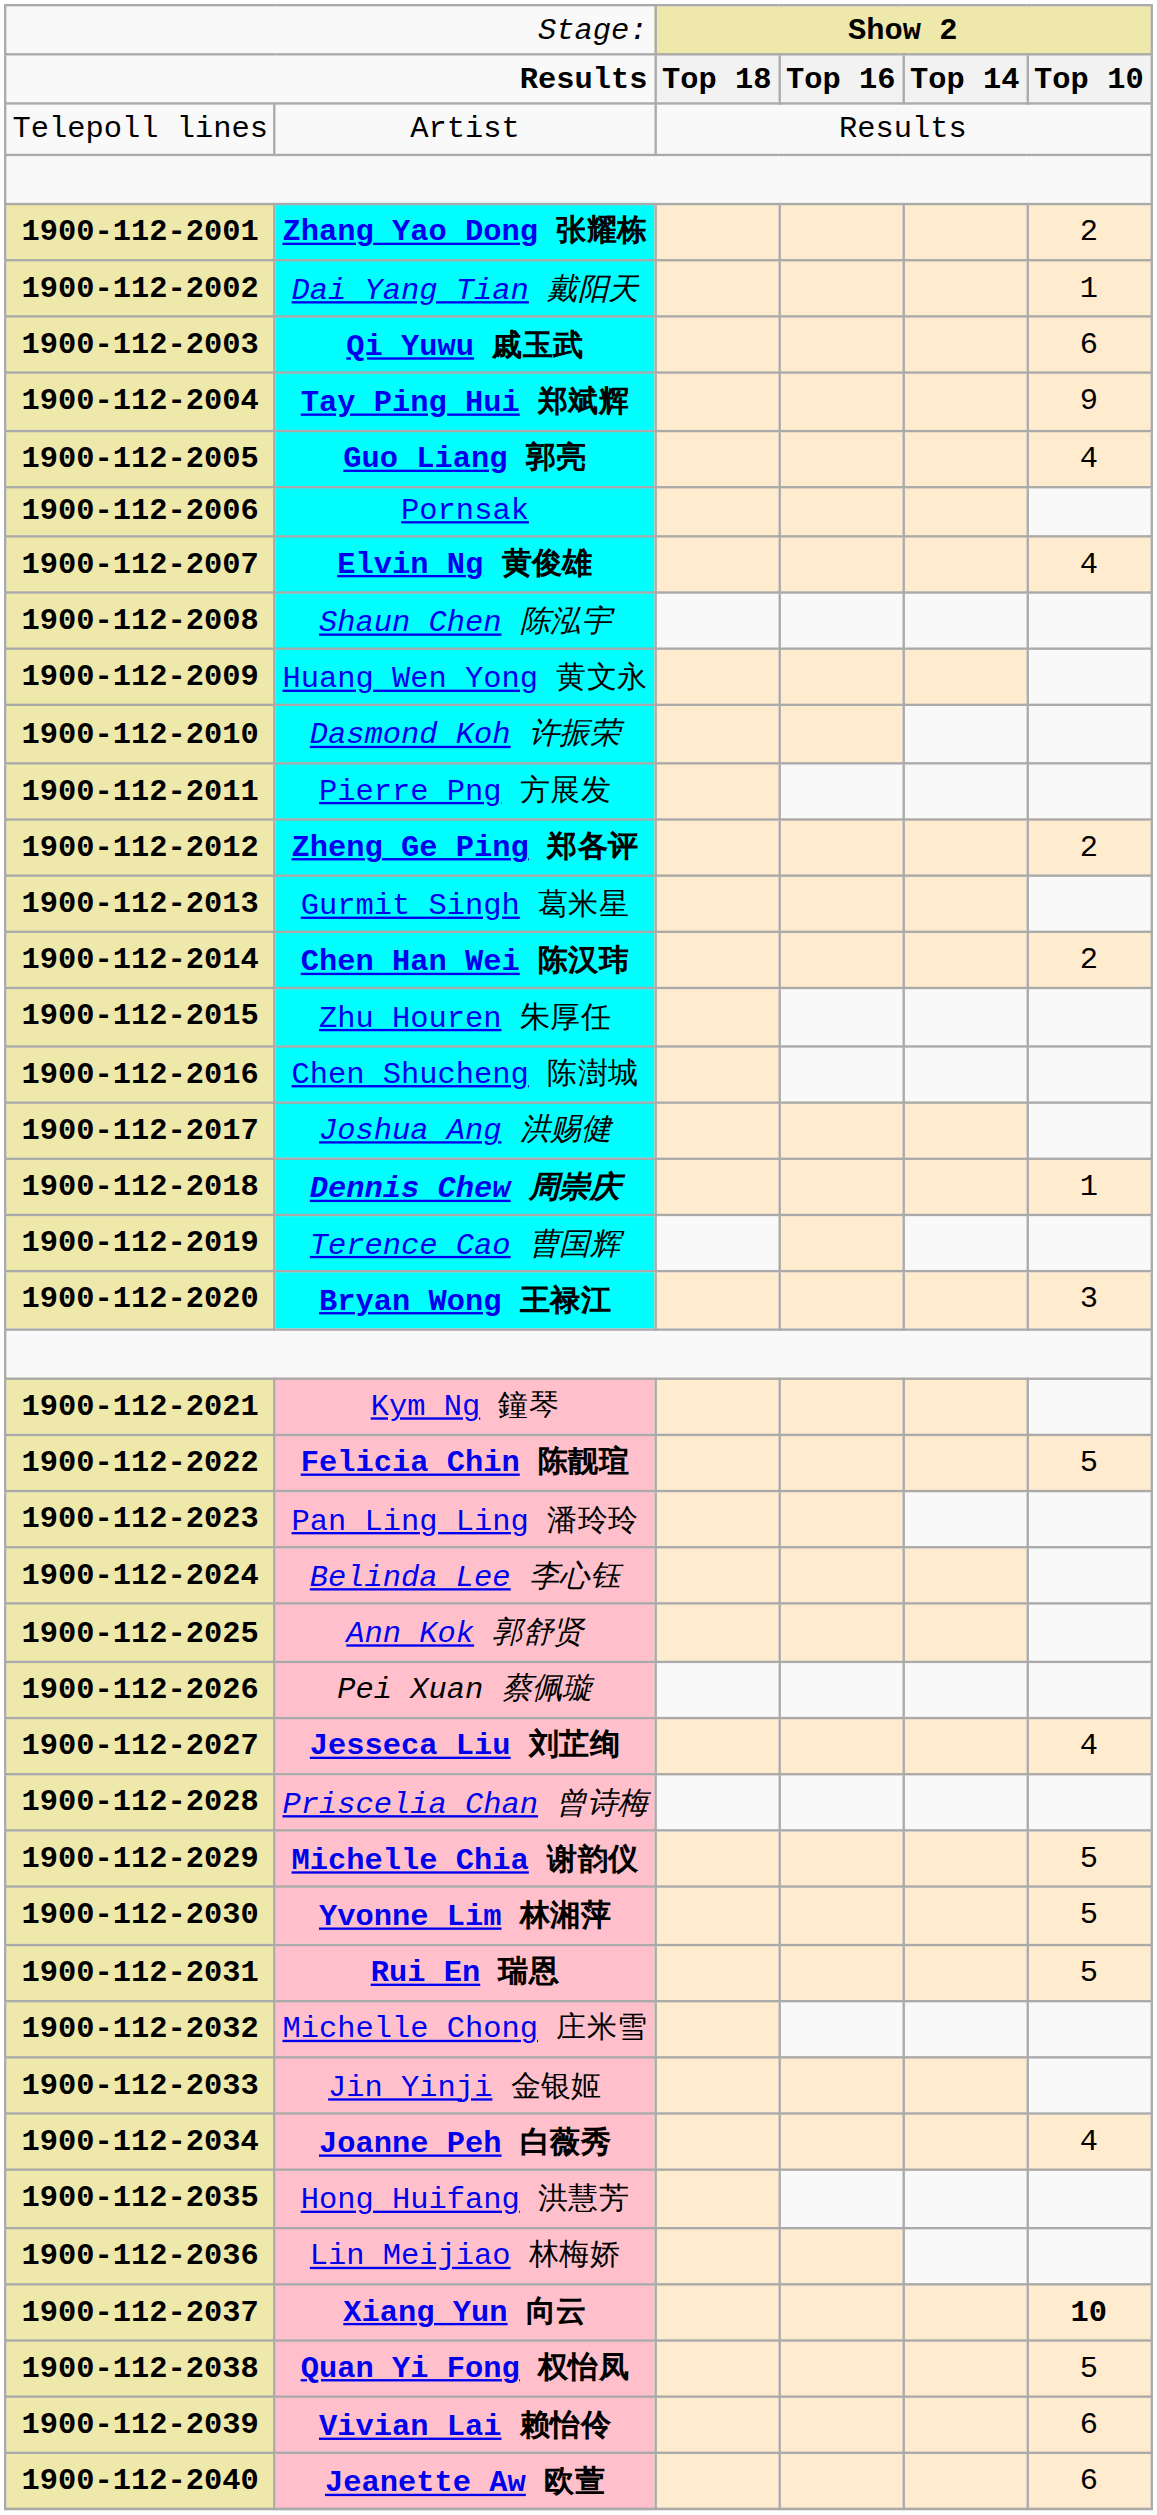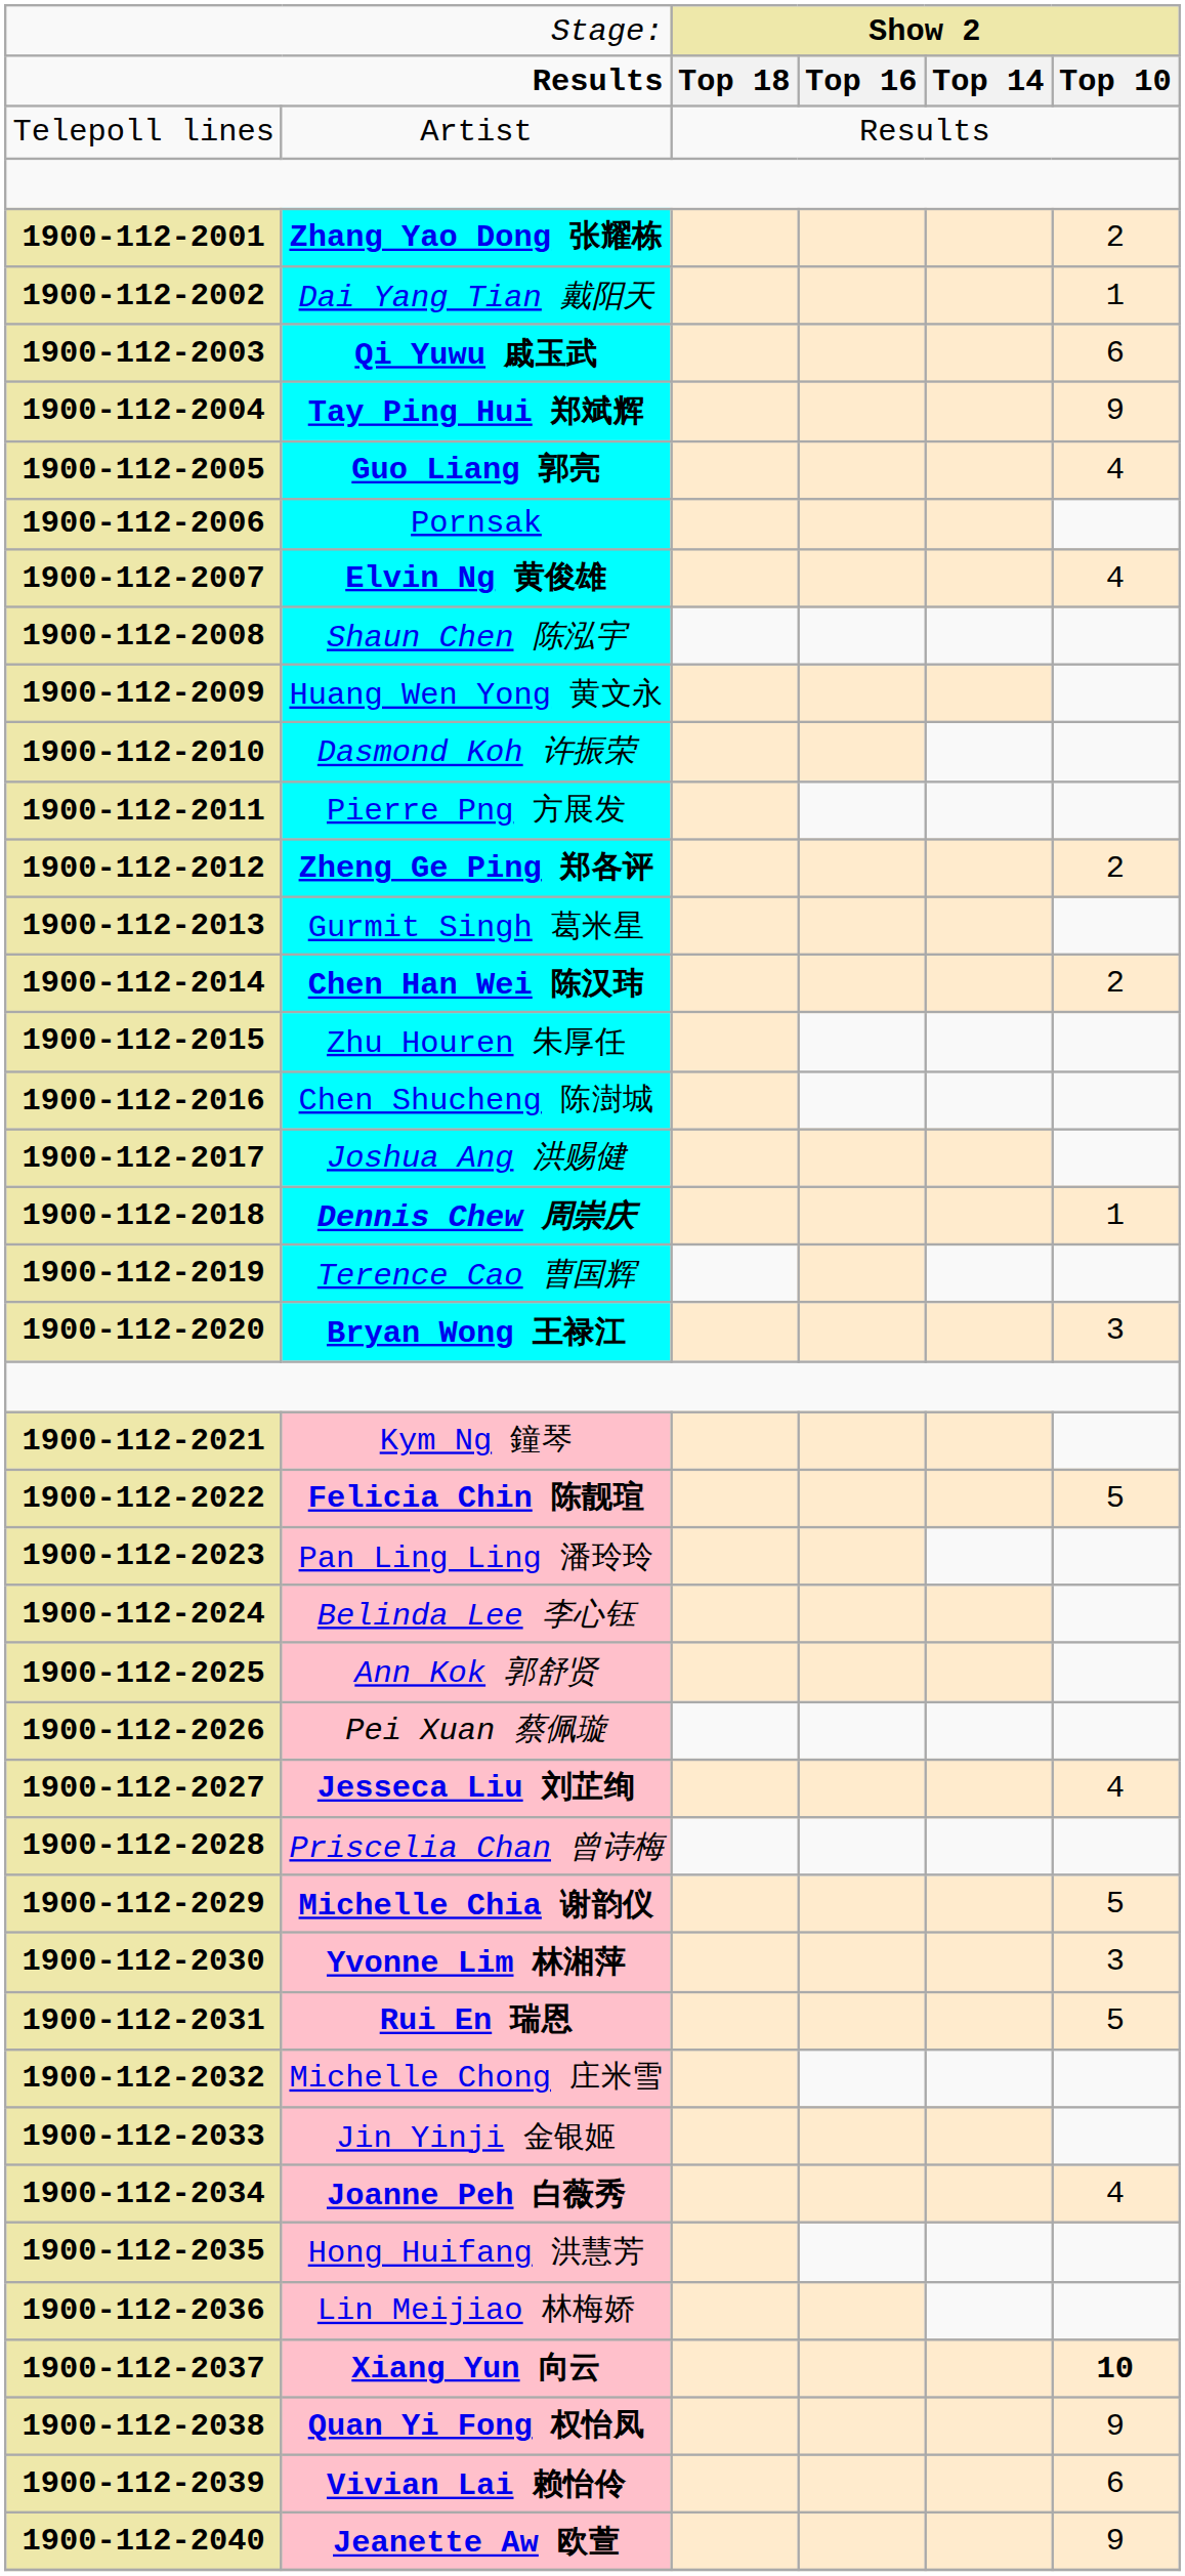 <table class="wikitable">
 <tr>
 <td colspan=2 align="right"><em>Stage:</em></td>
 <td colspan=7 bgcolor="palegoldenrod" align="center"><strong>Show 2</strong></td>
 </tr>
 <tr>
 <td colspan=2 align="right"><strong>Results</strong></td>
 <th align="center">Top 18</th>
 <th align="center">Top 16</th>
 <th align="center">Top 14</th>
 <th align="center">Top 10</th>
 </tr>
 <tr>
 <td colspan=1 align="center">Telepoll lines</td>
 <td colspan=1 align="center">Artist</td>
 <td colspan=8 align="center">Results</td>
 </tr>
 <tr>
 <td colspan=10 align="center"><br><div></div></td>
 </tr>
 <tr>
 <td bgcolor="palegoldenrod" align="center"><strong>1900-112-2001</strong></td>
 <td bgcolor="cyan" align="center"><strong><a href='#'>Zhang Yao Dong</a> 张耀栋</strong></td>
 <td bgcolor="#FFEBCD"></td>
 <td bgcolor="#FFEBCD"></td>
 <td bgcolor="#FFEBCD"></td>
 <td bgcolor="#FFEBCD" align="center">2</td>
 </tr>
 <tr>
 <td bgcolor="palegoldenrod" align="center"><strong>1900-112-2002</strong></td>
 <td bgcolor="cyan" align="center"><em><a href='#'>Dai Yang Tian</a> 戴阳天</em></td>
 <td bgcolor="#FFEBCD"></td>
 <td bgcolor="#FFEBCD"></td>
 <td bgcolor="#FFEBCD"></td>
 <td bgcolor="#FFEBCD" align="center">1</td>
 </tr>
 <tr>
 <td bgcolor="palegoldenrod" align="center"><strong>1900-112-2003</strong></td>
 <td bgcolor="cyan" align="center"><strong><a href='#'>Qi Yuwu</a> 戚玉武</strong></td>
 <td bgcolor="#FFEBCD"></td>
 <td bgcolor="#FFEBCD"></td>
 <td bgcolor="#FFEBCD"></td>
 <td bgcolor="#FFEBCD" align="center">6</td>
 </tr>
 <tr>
 <td bgcolor="palegoldenrod" align="center"><strong>1900-112-2004</strong></td>
 <td bgcolor="cyan" align="center"><strong><a href='#'>Tay Ping Hui</a> 郑斌辉</strong></td>
 <td bgcolor="#FFEBCD"></td>
 <td bgcolor="#FFEBCD"></td>
 <td bgcolor="#FFEBCD"></td>
 <td bgcolor="#FFEBCD" align="center">9</td>
 </tr>
 <tr>
 <td bgcolor="palegoldenrod" align="center"><strong>1900-112-2005</strong></td>
 <td bgcolor="cyan" align="center"><strong><a href='#'>Guo Liang</a> 郭亮</strong></td>
 <td bgcolor="#FFEBCD"></td>
 <td bgcolor="#FFEBCD"></td>
 <td bgcolor="#FFEBCD"></td>
 <td bgcolor="#FFEBCD" align="center">4</td>
 </tr>
 <tr>
 <td bgcolor="palegoldenrod" align="center"><strong>1900-112-2006</strong></td>
 <td bgcolor="cyan" align="center"><a href='#'>Pornsak</a></td>
 <td bgcolor="#FFEBCD"></td>
 <td bgcolor="#FFEBCD"></td>
 <td bgcolor="#FFEBCD"></td>
 <td></td>
 </tr>
 <tr>
 <td bgcolor="palegoldenrod" align="center"><strong>1900-112-2007</strong></td>
 <td bgcolor="cyan" align="center"><strong><a href='#'>Elvin Ng</a> 黄俊雄</strong></td>
 <td bgcolor="#FFEBCD"></td>
 <td bgcolor="#FFEBCD"></td>
 <td bgcolor="#FFEBCD"></td>
 <td bgcolor="#FFEBCD" align="center">4</td>
 </tr>
 <tr>
 <td bgcolor="palegoldenrod" align="center"><strong>1900-112-2008</strong></td>
 <td bgcolor="cyan" align="center"><em><a href='#'>Shaun Chen</a> 陈泓宇</em></td>
 <td></td>
 <td></td>
 <td></td>
 <td></td>
 </tr>
 <tr>
 <td bgcolor="palegoldenrod" align="center"><strong>1900-112-2009</strong></td>
 <td bgcolor="cyan" align="center"><a href='#'>Huang Wen Yong</a> 黄文永</td>
 <td bgcolor="#FFEBCD"></td>
 <td bgcolor="#FFEBCD"></td>
 <td bgcolor="#FFEBCD"></td>
 <td></td>
 </tr>
 <tr>
 <td bgcolor="palegoldenrod" align="center"><strong>1900-112-2010</strong></td>
 <td bgcolor="cyan" align="center"><em><a href='#'>Dasmond Koh</a> 许振荣</em></td>
 <td bgcolor="#FFEBCD"></td>
 <td bgcolor="#FFEBCD"></td>
 <td></td>
 <td></td>
 </tr>
 <tr>
 <td bgcolor="palegoldenrod" align="center"><strong>1900-112-2011</strong></td>
 <td bgcolor="cyan" align="center"><a href='#'>Pierre Png</a> 方展发</td>
 <td bgcolor="#FFEBCD"></td>
 <td></td>
 <td></td>
 <td></td>
 </tr>
 <tr>
 <td bgcolor="palegoldenrod" align="center"><strong>1900-112-2012</strong></td>
 <td bgcolor="cyan" align="center"><strong><a href='#'>Zheng Ge Ping</a> 郑各评</strong></td>
 <td bgcolor="#FFEBCD"></td>
 <td bgcolor="#FFEBCD"></td>
 <td bgcolor="#FFEBCD"></td>
 <td bgcolor="#FFEBCD" align="center">2</td>
 </tr>
 <tr>
 <td bgcolor="palegoldenrod" align="center"><strong>1900-112-2013</strong></td>
 <td bgcolor="cyan" align="center"><a href='#'>Gurmit Singh</a> 葛米星</td>
 <td bgcolor="#FFEBCD"></td>
 <td bgcolor="#FFEBCD"></td>
 <td bgcolor="#FFEBCD"></td>
 <td></td>
 </tr>
 <tr>
 <td bgcolor="palegoldenrod" align="center"><strong>1900-112-2014</strong></td>
 <td bgcolor="cyan" align="center"><strong><a href='#'>Chen Han Wei</a> 陈汉玮</strong></td>
 <td bgcolor="#FFEBCD"></td>
 <td bgcolor="#FFEBCD"></td>
 <td bgcolor="#FFEBCD"></td>
 <td bgcolor="#FFEBCD" align="center">2</td>
 </tr>
 <tr>
 <td bgcolor="palegoldenrod" align="center"><strong>1900-112-2015</strong></td>
 <td bgcolor="cyan" align="center"><a href='#'>Zhu Houren</a> 朱厚任</td>
 <td bgcolor="#FFEBCD"></td>
 <td></td>
 <td></td>
 <td></td>
 </tr>
 <tr>
 <td bgcolor="palegoldenrod" align="center"><strong>1900-112-2016</strong></td>
 <td bgcolor="cyan" align="center"><a href='#'>Chen Shucheng</a> 陈澍城</td>
 <td bgcolor="#FFEBCD"></td>
 <td></td>
 <td></td>
 <td></td>
 </tr>
 <tr>
 <td bgcolor="palegoldenrod" align="center"><strong>1900-112-2017</strong></td>
 <td bgcolor="cyan" align="center"><em><a href='#'>Joshua Ang</a> 洪赐健</em></td>
 <td bgcolor="#FFEBCD"></td>
 <td bgcolor="#FFEBCD"></td>
 <td bgcolor="#FFEBCD"></td>
 <td></td>
 </tr>
 <tr>
 <td bgcolor="palegoldenrod" align="center"><strong>1900-112-2018</strong></td>
 <td bgcolor="cyan" align="center"><strong><em><a href='#'>Dennis Chew</a> 周崇庆</em></strong></td>
 <td bgcolor="#FFEBCD"></td>
 <td bgcolor="#FFEBCD"></td>
 <td bgcolor="#FFEBCD"></td>
 <td bgcolor="#FFEBCD" align="center">1</td>
 </tr>
 <tr>
 <td bgcolor="palegoldenrod" align="center"><strong>1900-112-2019</strong></td>
 <td bgcolor="cyan" align="center"><em><a href='#'>Terence Cao</a> 曹国辉</em></td>
 <td></td>
 <td bgcolor="#FFEBCD"></td>
 <td></td>
 <td></td>
 </tr>
 <tr>
 <td bgcolor="palegoldenrod" align="center"><strong>1900-112-2020</strong></td>
 <td bgcolor="cyan" align="center"><strong><a href='#'>Bryan Wong</a> 王禄江</strong></td>
 <td bgcolor="#FFEBCD"></td>
 <td bgcolor="#FFEBCD"></td>
 <td bgcolor="#FFEBCD"></td>
 <td bgcolor="#FFEBCD" align="center">3</td>
 </tr>
 <tr>
 <td colspan=10 align="center"><br><div></div></td>
 </tr>
 <tr>
 <td bgcolor="palegoldenrod" align="center"><strong>1900-112-2021</strong></td>
 <td bgcolor="pink"align="center"><a href='#'>Kym Ng</a> 鐘琴</td>
 <td bgcolor="#FFEBCD"></td>
 <td bgcolor="#FFEBCD"></td>
 <td bgcolor="#FFEBCD"></td>
 <td></td>
 </tr>
 <tr>
 <td bgcolor="palegoldenrod" align="center"><strong>1900-112-2022</strong></td>
 <td bgcolor="pink" align="center"><strong><a href='#'>Felicia Chin</a> 陈靓瑄</strong></td>
 <td bgcolor="#FFEBCD"></td>
 <td bgcolor="#FFEBCD"></td>
 <td bgcolor="#FFEBCD"></td>
 <td bgcolor="#FFEBCD" align="center">5</td>
 </tr>
 <tr>
 <td bgcolor="palegoldenrod" align="center"><strong>1900-112-2023</strong></td>
 <td bgcolor="pink" align="center"><a href='#'>Pan Ling Ling</a> 潘玲玲</td>
 <td bgcolor="#FFEBCD"></td>
 <td bgcolor="#FFEBCD"></td>
 <td></td>
 <td></td>
 </tr>
 <tr>
 <td bgcolor="palegoldenrod" align="center"><strong>1900-112-2024</strong></td>
 <td bgcolor="pink" align="center"><em><a href='#'>Belinda Lee</a> 李心钰</em></td>
 <td bgcolor="#FFEBCD"></td>
 <td bgcolor="#FFEBCD"></td>
 <td bgcolor="#FFEBCD"></td>
 <td></td>
 </tr>
 <tr>
 <td bgcolor="palegoldenrod" align="center"><strong>1900-112-2025</strong></td>
 <td bgcolor="pink" align="center"><em><a href='#'>Ann Kok</a> 郭舒贤</em></td>
 <td bgcolor="#FFEBCD"></td>
 <td bgcolor="#FFEBCD"></td>
 <td bgcolor="#FFEBCD"></td>
 <td></td>
 </tr>
 <tr>
 <td bgcolor="palegoldenrod" align="center"><strong>1900-112-2026</strong></td>
 <td bgcolor="pink" align="center"><em>Pei Xuan 蔡佩璇</em></td>
 <td></td>
 <td></td>
 <td></td>
 <td></td>
 </tr>
 <tr>
 <td bgcolor="palegoldenrod" align="center"><strong>1900-112-2027</strong></td>
 <td bgcolor="pink" align="center"><strong><a href='#'>Jesseca Liu</a> 刘芷绚</strong></td>
 <td bgcolor="#FFEBCD"></td>
 <td bgcolor="#FFEBCD"></td>
 <td bgcolor="#FFEBCD"></td>
 <td bgcolor="#FFEBCD" align="center">4</td>
 </tr>
 <tr>
 <td bgcolor="palegoldenrod" align="center"><strong>1900-112-2028</strong></td>
 <td bgcolor="pink" align="center"><em><a href='#'>Priscelia Chan</a> 曾诗梅</em></td>
 <td></td>
 <td></td>
 <td></td>
 <td></td>
 </tr>
 <tr>
 <td bgcolor="palegoldenrod" align="center"><strong>1900-112-2029</strong></td>
 <td bgcolor="pink" align="center"><strong><a href='#'>Michelle Chia</a> 谢韵仪</strong></td>
 <td bgcolor="#FFEBCD"></td>
 <td bgcolor="#FFEBCD"></td>
 <td bgcolor="#FFEBCD"></td>
 <td bgcolor="#FFEBCD" align="center">5</td>
 </tr>
 <tr>
 <td bgcolor="palegoldenrod" align="center"><strong>1900-112-2030</strong></td>
 <td bgcolor="pink" align="center"><strong><a href='#'>Yvonne Lim</a> 林湘萍</strong></td>
 <td bgcolor="#FFEBCD"></td>
 <td bgcolor="#FFEBCD"></td>
 <td bgcolor="#FFEBCD"></td>
-<td bgcolor="#FFEBCD" align="center">5</td>
+<td bgcolor="#FFEBCD" align="center">3</td>
 </tr>
 <tr>
 <td bgcolor="palegoldenrod" align="center"><strong>1900-112-2031</strong></td>
 <td bgcolor="pink" align="center"><strong><a href='#'>Rui En</a> 瑞恩</strong></td>
 <td bgcolor="#FFEBCD"></td>
 <td bgcolor="#FFEBCD"></td>
 <td bgcolor="#FFEBCD"></td>
 <td bgcolor="#FFEBCD" align="center">5</td>
 </tr>
 <tr>
 <td bgcolor="palegoldenrod" align="center"><strong>1900-112-2032</strong></td>
 <td bgcolor="pink" align="center"><a href='#'>Michelle Chong</a> 庄米雪</td>
 <td bgcolor="#FFEBCD"></td>
 <td></td>
 <td></td>
 <td></td>
 </tr>
 <tr>
 <td bgcolor="palegoldenrod" align="center"><strong>1900-112-2033</strong></td>
 <td bgcolor="pink" align="center"><a href='#'>Jin Yinji</a> 金银姬</td>
 <td bgcolor="#FFEBCD"></td>
 <td bgcolor="#FFEBCD"></td>
 <td bgcolor="#FFEBCD"></td>
 <td></td>
 </tr>
 <tr>
 <td bgcolor="palegoldenrod" align="center"><strong>1900-112-2034</strong></td>
 <td bgcolor="pink" align="center"><strong><a href='#'>Joanne Peh</a> 白薇秀</strong></td>
 <td bgcolor="#FFEBCD"></td>
 <td bgcolor="#FFEBCD"></td>
 <td bgcolor="#FFEBCD"></td>
 <td bgcolor="#FFEBCD" align="center">4</td>
 </tr>
 <tr>
 <td bgcolor="palegoldenrod" align="center"><strong>1900-112-2035</strong></td>
 <td bgcolor="pink" align="center"><a href='#'>Hong Huifang</a> 洪慧芳</td>
 <td bgcolor="#FFEBCD"></td>
 <td></td>
 <td></td>
 <td></td>
 </tr>
 <tr>
 <td bgcolor="palegoldenrod" align="center"><strong>1900-112-2036</strong></td>
 <td bgcolor="pink" align="center"><a href='#'>Lin Meijiao</a> 林梅娇</td>
 <td bgcolor="#FFEBCD"></td>
 <td bgcolor="#FFEBCD"></td>
 <td></td>
 <td></td>
 </tr>
 <tr>
 <td bgcolor="palegoldenrod" align="center"><strong>1900-112-2037</strong></td>
 <td bgcolor="pink" align="center"><strong><a href='#'>Xiang Yun</a> 向云</strong></td>
 <td bgcolor="#FFEBCD"></td>
 <td bgcolor="#FFEBCD"></td>
 <td bgcolor="#FFEBCD"></td>
 <td bgcolor="#FFEBCD" align="center"><strong>10</strong></td>
 </tr>
 <tr>
 <td bgcolor="palegoldenrod" align="center"><strong>1900-112-2038</strong></td>
 <td bgcolor="pink" align="center"><strong><a href='#'>Quan Yi Fong</a> 权怡凤</strong></td>
 <td bgcolor="#FFEBCD"></td>
 <td bgcolor="#FFEBCD"></td>
 <td bgcolor="#FFEBCD"></td>
-<td bgcolor="#FFEBCD" align="center">5</td>
+<td bgcolor="#FFEBCD" align="center">9</td>
 </tr>
 <tr>
 <td bgcolor="palegoldenrod" align="center"><strong>1900-112-2039</strong></td>
 <td bgcolor="pink" align="center"><strong><a href='#'>Vivian Lai</a> 赖怡伶</strong></td>
 <td bgcolor="#FFEBCD"></td>
 <td bgcolor="#FFEBCD"></td>
 <td bgcolor="#FFEBCD"></td>
 <td bgcolor="#FFEBCD" align="center">6</td>
 </tr>
 <tr>
 <td bgcolor="palegoldenrod" align="center"><strong>1900-112-2040</strong></td>
 <td bgcolor="pink" align="center"><strong><a href='#'>Jeanette Aw</a> 欧萱 </strong></td>
 <td bgcolor="#FFEBCD"></td>
 <td bgcolor="#FFEBCD"></td>
 <td bgcolor="#FFEBCD"></td>
-<td bgcolor="#FFEBCD" align="center">6</td>
+<td bgcolor="#FFEBCD" align="center">9</td>
 </tr>
 <tr>
 </tr>
 </table>
